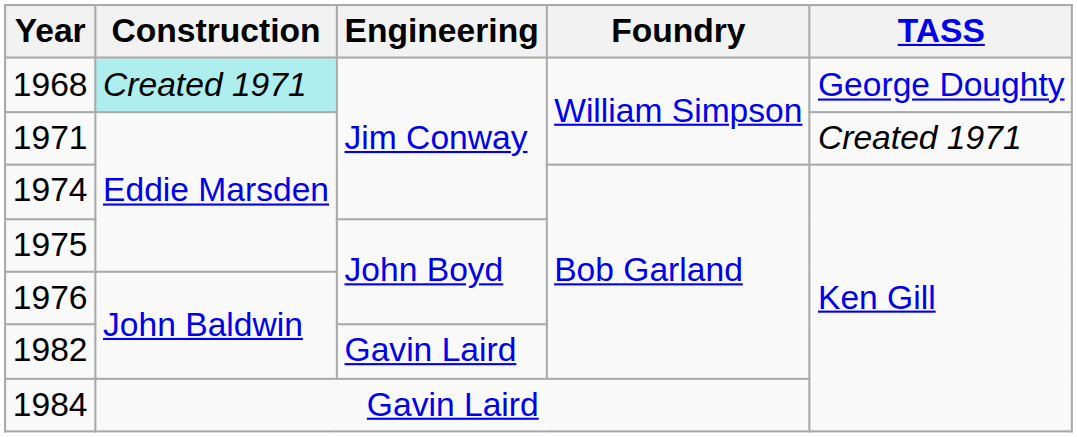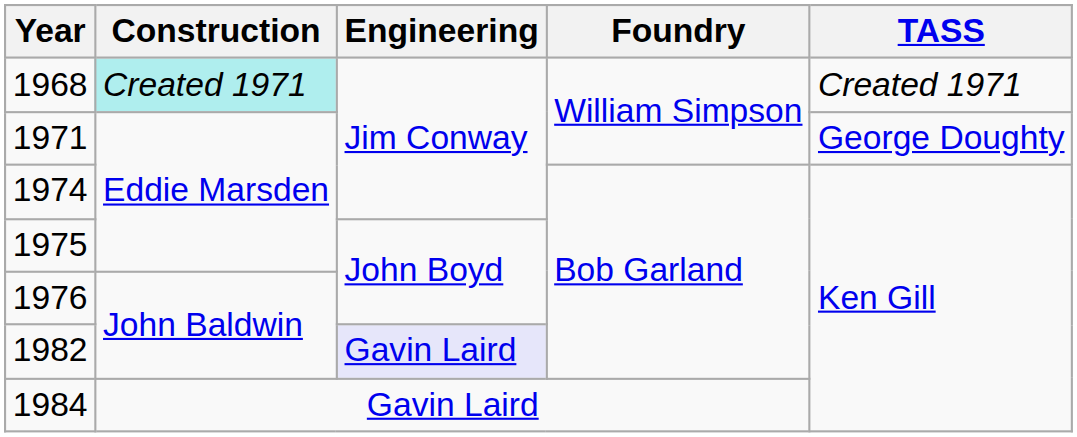 <table class="wikitable">
 <tr>
 <th>Year</th>
 <th>Construction</th>
 <th>Engineering</th>
 <th>Foundry</th>
 <th><a href='#'>TASS</a></th>
 </tr>
 <tr>
 <td>1968</td>
 <td style="background: paleturquoise;"><em>Created 1971</em></td>
 <td rowspan=3><a href='#'>Jim Conway</a></td>
 <td rowspan=2><a href='#'>William Simpson</a></td>
-<td><a href='#'>George Doughty</a></td>
+<td><em>Created 1971</em></td>
 </tr>
 <tr>
 <td>1971</td>
 <td rowspan=3><a href='#'>Eddie Marsden</a></td>
-<td><em>Created 1971</em></td>
+<td><a href='#'>George Doughty</a></td>
 </tr>
 <tr>
 <td>1974</td>
 <td rowspan=4><a href='#'>Bob Garland</a></td>
 <td rowspan=5><a href='#'>Ken Gill</a></td>
 </tr>
 <tr>
 <td>1975</td>
 <td rowspan=2><a href='#'>John Boyd</a></td>
 </tr>
 <tr>
 <td>1976</td>
 <td rowspan=2><a href='#'>John Baldwin</a></td>
 </tr>
 <tr>
 <td>1982</td>
-<td><a href='#'>Gavin Laird</a></td>
+<td style="background: lavender;"><a href='#'>Gavin Laird</a></td>
 </tr>
 <tr>
 <td>1984</td>
 <td colspan=3 align="center"><a href='#'>Gavin Laird</a></td>
 </tr>
 </table>
